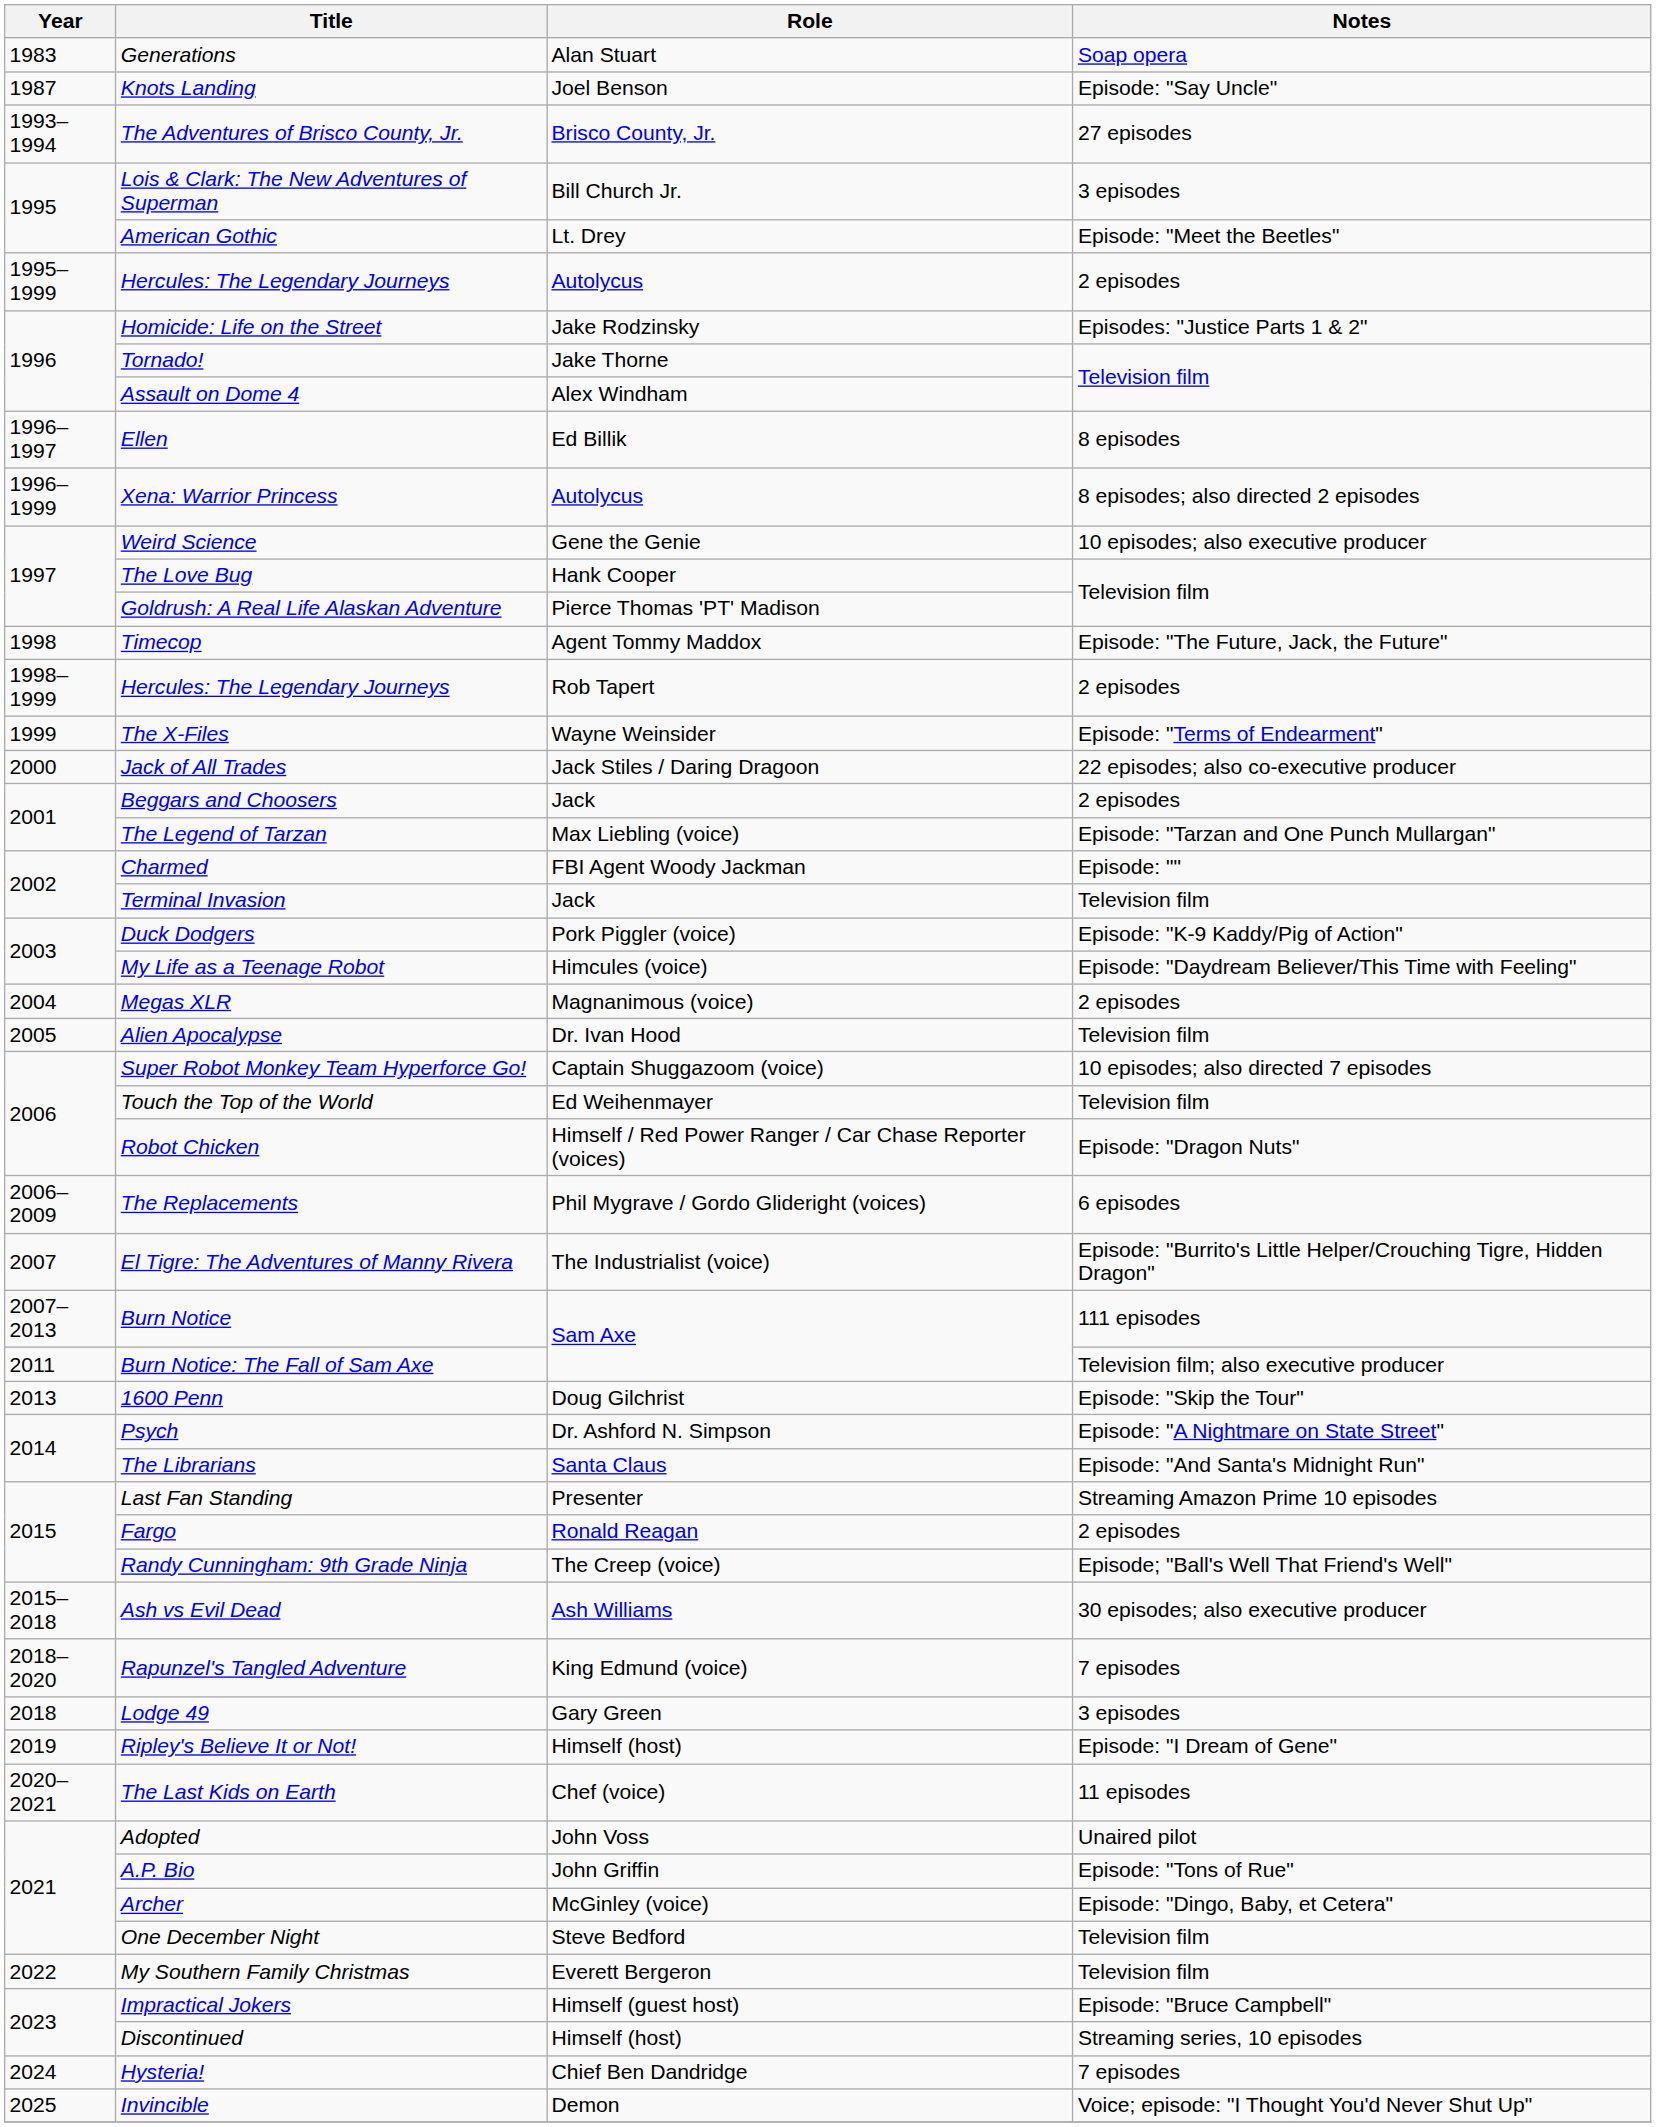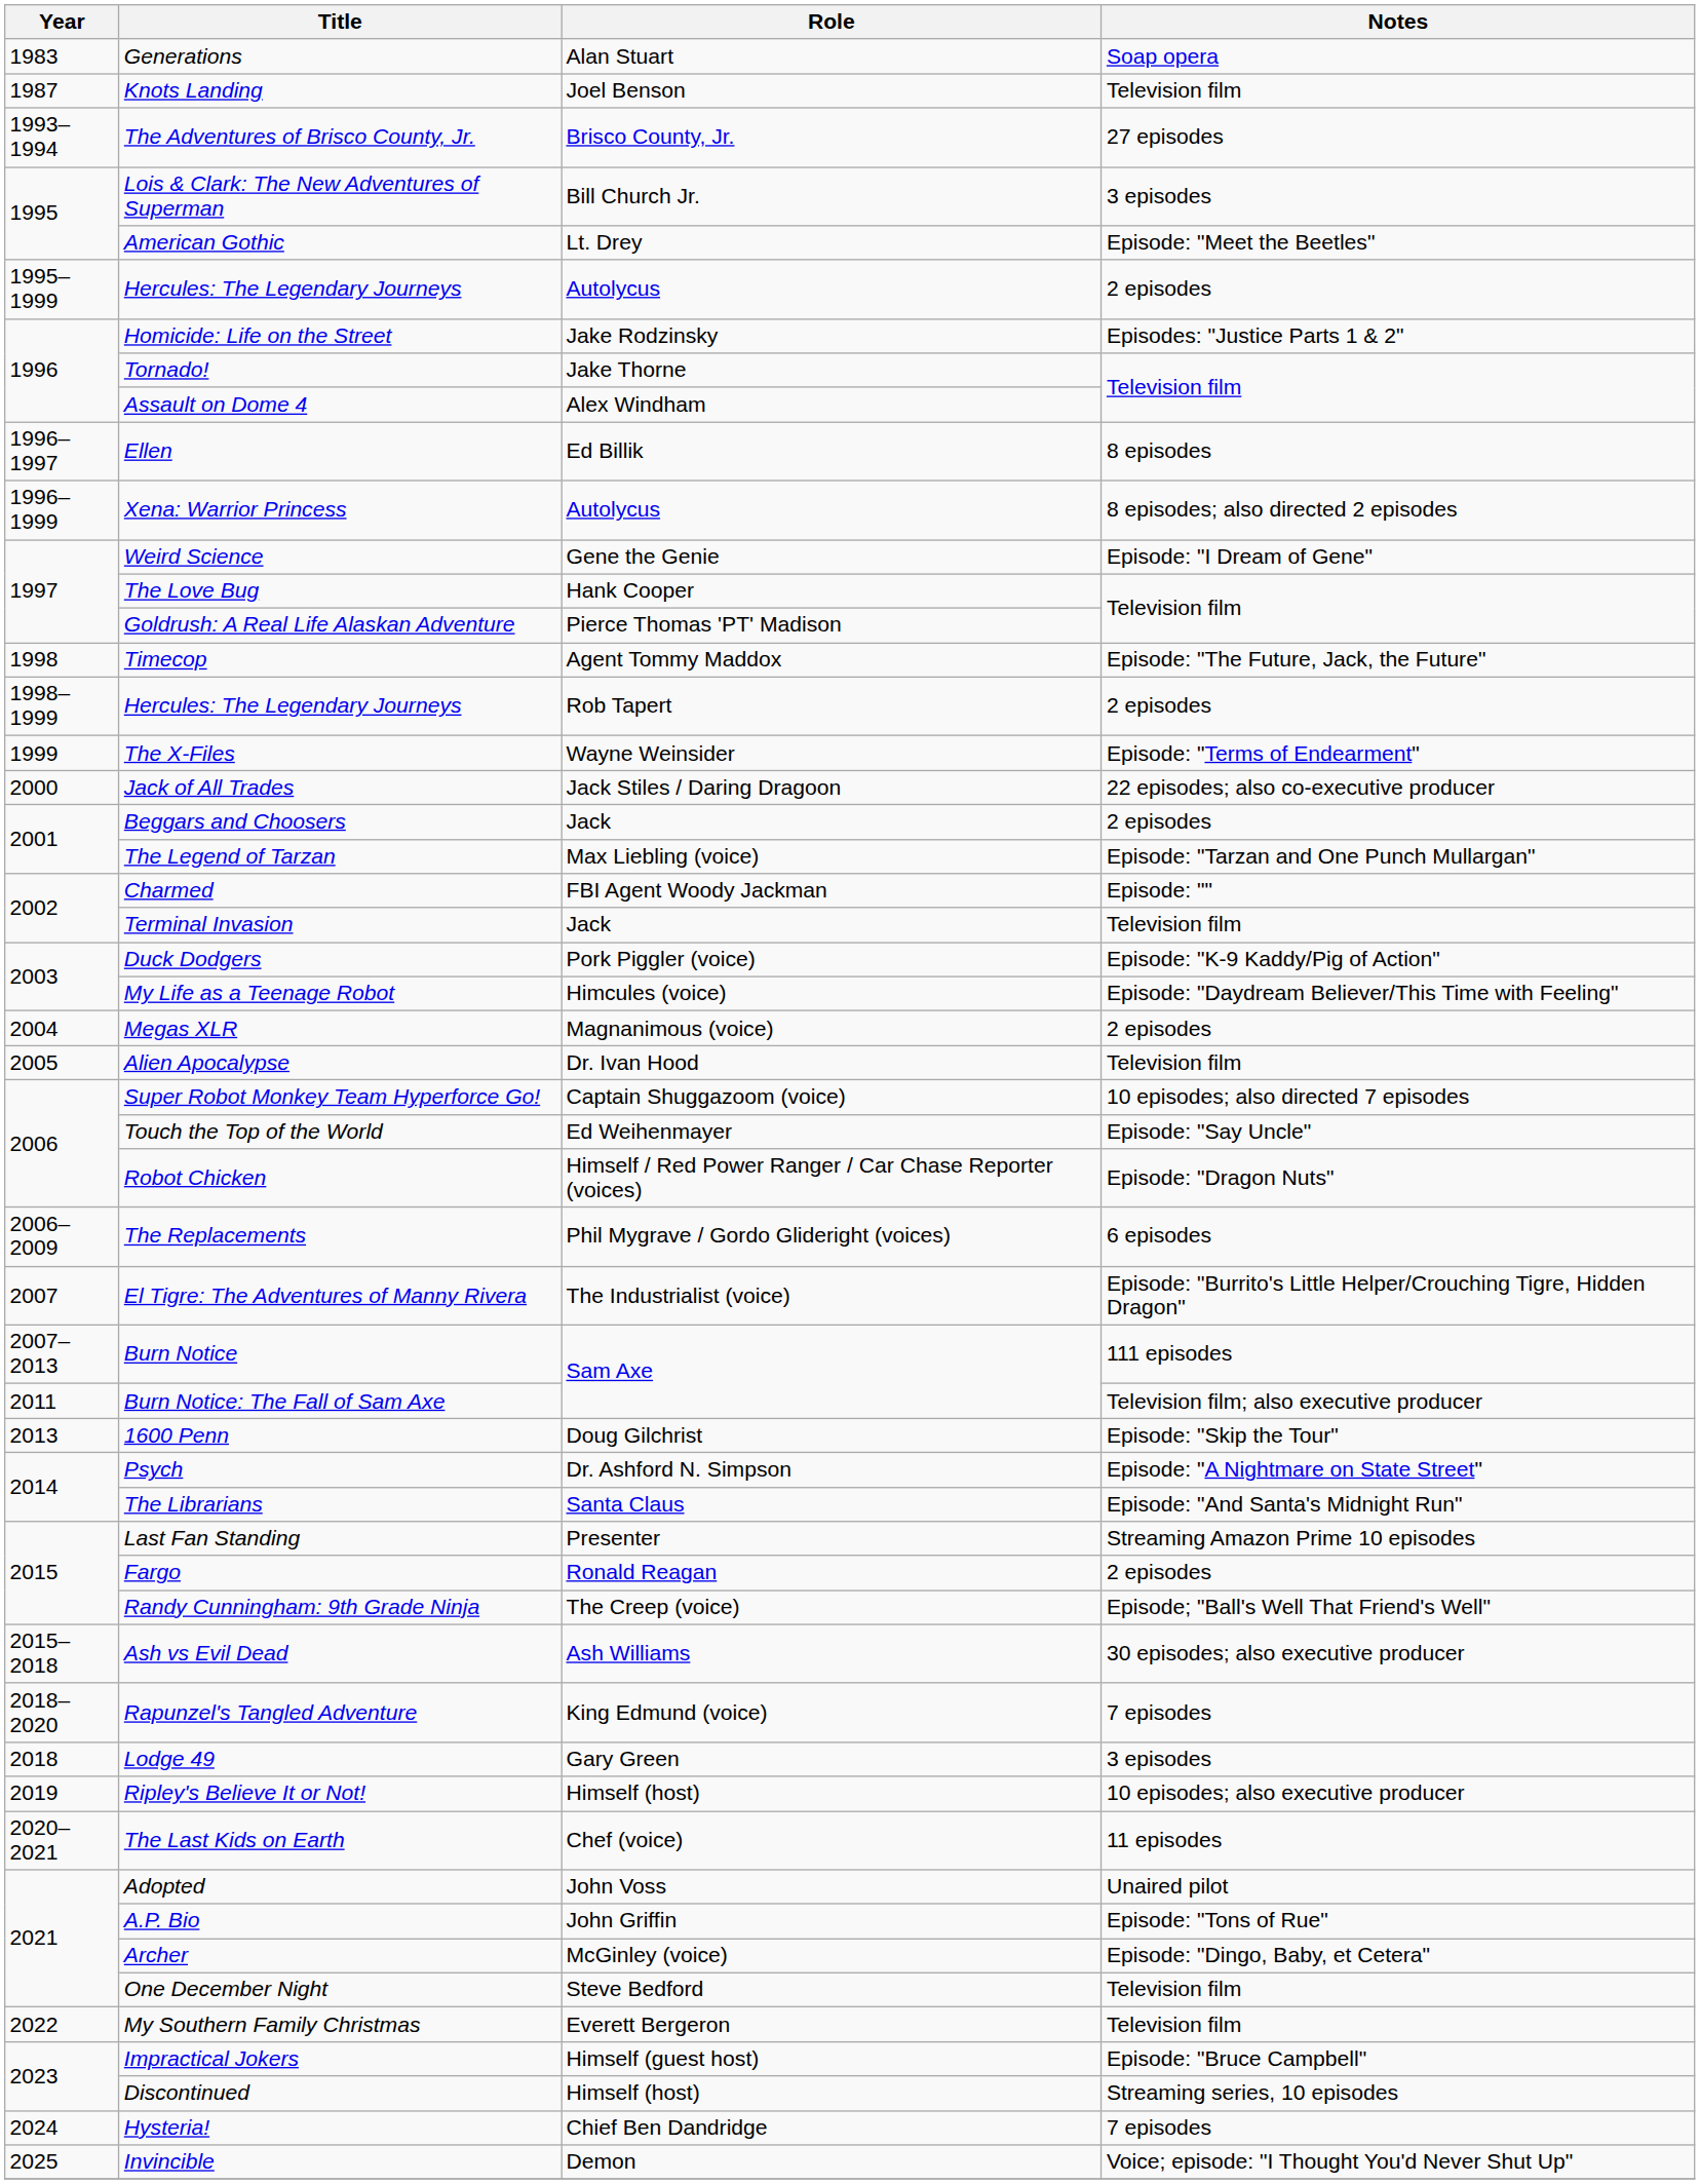 <table class="wikitable sortable">
 <tr>
 <th>Year</th>
 <th>Title</th>
 <th>Role</th>
 <th>Notes</th>
 </tr>
 <tr>
 <td>1983</td>
 <td><em>Generations</em></td>
 <td>Alan Stuart</td>
 <td><a href='#'>Soap opera</a></td>
 </tr>
 <tr>
 <td>1987</td>
 <td><em><a href='#'>Knots Landing</a></em></td>
 <td>Joel Benson</td>
-<td>Episode: "Say Uncle"</td>
+<td>Television film</td>
 </tr>
 <tr>
 <td>1993–1994</td>
 <td><em><a href='#'>The Adventures of Brisco County, Jr.</a></em></td>
 <td><a href='#'>Brisco County, Jr.</a></td>
 <td>27 episodes</td>
 </tr>
 <tr>
 <td rowspan="2">1995</td>
 <td><em><a href='#'>Lois & Clark: The New Adventures of Superman</a></em></td>
 <td>Bill Church Jr.</td>
 <td>3 episodes</td>
 </tr>
 <tr>
 <td><em><a href='#'>American Gothic</a></em></td>
 <td>Lt. Drey</td>
 <td>Episode: "Meet the Beetles"</td>
 </tr>
 <tr>
 <td>1995–1999</td>
 <td><em><a href='#'>Hercules: The Legendary Journeys</a></em></td>
 <td><a href='#'>Autolycus</a></td>
 <td>2 episodes</td>
 </tr>
 <tr>
 <td rowspan="3">1996</td>
 <td><em><a href='#'>Homicide: Life on the Street</a></em></td>
 <td>Jake Rodzinsky</td>
 <td>Episodes: "Justice Parts 1 & 2"</td>
 </tr>
 <tr>
 <td><em><a href='#'>Tornado!</a></em></td>
 <td>Jake Thorne</td>
 <td rowspan="2"><a href='#'>Television film</a></td>
 </tr>
 <tr>
 <td><em><a href='#'>Assault on Dome 4</a></em></td>
 <td>Alex Windham</td>
 </tr>
 <tr>
 <td>1996–1997</td>
 <td><em><a href='#'>Ellen</a></em></td>
 <td>Ed Billik</td>
 <td>8 episodes</td>
 </tr>
 <tr>
 <td>1996–1999</td>
 <td><em><a href='#'>Xena: Warrior Princess</a></em></td>
 <td><a href='#'>Autolycus</a></td>
 <td>8 episodes; also directed 2 episodes</td>
 </tr>
 <tr>
 <td rowspan="3">1997</td>
 <td><em><a href='#'>Weird Science</a></em></td>
 <td>Gene the Genie</td>
-<td>10 episodes; also executive producer</td>
+<td>Episode: "I Dream of Gene"</td>
 </tr>
 <tr>
 <td><em><a href='#'>The Love Bug</a></em></td>
 <td>Hank Cooper</td>
 <td rowspan="2">Television film</td>
 </tr>
 <tr>
 <td><em><a href='#'>Goldrush: A Real Life Alaskan Adventure</a></em></td>
 <td>Pierce Thomas 'PT' Madison</td>
 </tr>
 <tr>
 <td>1998</td>
 <td><em><a href='#'>Timecop</a></em></td>
 <td>Agent Tommy Maddox</td>
 <td>Episode: "The Future, Jack, the Future"</td>
 </tr>
 <tr>
 <td>1998–1999</td>
 <td><em><a href='#'>Hercules: The Legendary Journeys</a></em></td>
 <td>Rob Tapert</td>
 <td>2 episodes</td>
 </tr>
 <tr>
 <td>1999</td>
 <td><em><a href='#'>The X-Files</a></em></td>
 <td>Wayne Weinsider</td>
 <td>Episode: "<a href='#'>Terms of Endearment</a>"</td>
 </tr>
 <tr>
 <td>2000</td>
 <td><em><a href='#'>Jack of All Trades</a></em></td>
 <td>Jack Stiles / Daring Dragoon</td>
 <td>22 episodes; also co-executive producer</td>
 </tr>
 <tr>
 <td rowspan="2">2001</td>
 <td><em><a href='#'>Beggars and Choosers</a></em></td>
 <td>Jack</td>
 <td>2 episodes</td>
 </tr>
 <tr>
 <td><em><a href='#'>The Legend of Tarzan</a></em></td>
 <td>Max Liebling (voice)</td>
 <td>Episode: "Tarzan and One Punch Mullargan"</td>
 </tr>
 <tr>
 <td rowspan="2">2002</td>
 <td><em><a href='#'>Charmed</a></em></td>
 <td>FBI Agent Woody Jackman</td>
 <td>Episode: ""</td>
 </tr>
 <tr>
 <td><em><a href='#'>Terminal Invasion</a></em></td>
 <td>Jack</td>
 <td>Television film</td>
 </tr>
 <tr>
 <td rowspan="2">2003</td>
 <td><em><a href='#'>Duck Dodgers</a></em></td>
 <td>Pork Piggler (voice)</td>
 <td>Episode: "K-9 Kaddy/Pig of Action"</td>
 </tr>
 <tr>
 <td><em><a href='#'>My Life as a Teenage Robot</a></em></td>
 <td>Himcules (voice)</td>
 <td>Episode: "Daydream Believer/This Time with Feeling"</td>
 </tr>
 <tr>
 <td>2004</td>
 <td><em><a href='#'>Megas XLR</a></em></td>
 <td>Magnanimous (voice)</td>
 <td>2 episodes</td>
 </tr>
 <tr>
 <td>2005</td>
 <td><em><a href='#'>Alien Apocalypse</a></em></td>
 <td>Dr. Ivan Hood</td>
 <td>Television film</td>
 </tr>
 <tr>
 <td rowspan="3">2006</td>
 <td><em><a href='#'>Super Robot Monkey Team Hyperforce Go!</a></em></td>
 <td>Captain Shuggazoom (voice)</td>
 <td>10 episodes; also directed 7 episodes</td>
 </tr>
 <tr>
 <td><em>Touch the Top of the World</em></td>
 <td>Ed Weihenmayer</td>
-<td>Television film</td>
+<td>Episode: "Say Uncle"</td>
 </tr>
 <tr>
 <td><em><a href='#'>Robot Chicken</a></em></td>
 <td>Himself / Red Power Ranger / Car Chase Reporter (voices)</td>
 <td>Episode: "Dragon Nuts"</td>
 </tr>
 <tr>
 <td>2006–2009</td>
 <td><em><a href='#'>The Replacements</a></em></td>
 <td>Phil Mygrave / Gordo Glideright (voices)</td>
 <td>6 episodes</td>
 </tr>
 <tr>
 <td>2007</td>
 <td><em><a href='#'>El Tigre: The Adventures of Manny Rivera</a></em></td>
 <td>The Industrialist (voice)</td>
 <td>Episode: "Burrito's Little Helper/Crouching Tigre, Hidden Dragon"</td>
 </tr>
 <tr>
 <td>2007–2013</td>
 <td><em><a href='#'>Burn Notice</a></em></td>
 <td rowspan="2"><a href='#'>Sam Axe</a></td>
 <td>111 episodes</td>
 </tr>
 <tr>
 <td>2011</td>
 <td><em><a href='#'>Burn Notice: The Fall of Sam Axe</a></em></td>
 <td>Television film; also executive producer</td>
 </tr>
 <tr>
 <td>2013</td>
 <td><em><a href='#'>1600 Penn</a></em></td>
 <td>Doug Gilchrist</td>
 <td>Episode: "Skip the Tour"</td>
 </tr>
 <tr>
 <td rowspan="2">2014</td>
 <td><em><a href='#'>Psych</a></em></td>
 <td>Dr. Ashford N. Simpson</td>
 <td>Episode: "<a href='#'>A Nightmare on State Street</a>"</td>
 </tr>
 <tr>
 <td><em><a href='#'>The Librarians</a></em></td>
 <td><a href='#'>Santa Claus</a></td>
 <td>Episode: "And Santa's Midnight Run"</td>
 </tr>
 <tr>
 <td rowspan="3">2015</td>
 <td><em>Last Fan Standing</em></td>
 <td>Presenter</td>
 <td>Streaming Amazon Prime 10 episodes</td>
 </tr>
 <tr>
 <td><em><a href='#'>Fargo</a></em></td>
 <td><a href='#'>Ronald Reagan</a></td>
 <td>2 episodes</td>
 </tr>
 <tr>
 <td><em><a href='#'>Randy Cunningham: 9th Grade Ninja</a></em></td>
 <td>The Creep (voice)</td>
 <td>Episode; "Ball's Well That Friend's Well"</td>
 </tr>
 <tr>
 <td>2015–2018</td>
 <td><em><a href='#'>Ash vs Evil Dead</a></em></td>
 <td><a href='#'>Ash Williams</a></td>
 <td>30 episodes; also executive producer</td>
 </tr>
 <tr>
 <td>2018–2020</td>
 <td><em><a href='#'>Rapunzel's Tangled Adventure</a></em></td>
 <td>King Edmund (voice)</td>
 <td>7 episodes</td>
 </tr>
 <tr>
 <td>2018</td>
 <td><em><a href='#'>Lodge 49</a></em></td>
 <td>Gary Green</td>
 <td>3 episodes</td>
 </tr>
 <tr>
 <td>2019</td>
 <td><em><a href='#'>Ripley's Believe It or Not!</a></em></td>
 <td>Himself (host)</td>
-<td>Episode: "I Dream of Gene"</td>
+<td>10 episodes; also executive producer</td>
 </tr>
 <tr>
 <td>2020–2021</td>
 <td><em><a href='#'>The Last Kids on Earth</a></em></td>
 <td>Chef (voice)</td>
 <td>11 episodes</td>
 </tr>
 <tr>
 <td rowspan="4">2021</td>
 <td><em>Adopted</em></td>
 <td>John Voss</td>
 <td>Unaired pilot</td>
 </tr>
 <tr>
 <td><em><a href='#'>A.P. Bio</a></em></td>
 <td>John Griffin</td>
 <td>Episode: "Tons of Rue"</td>
 </tr>
 <tr>
 <td><em><a href='#'>Archer</a></em></td>
 <td>McGinley (voice)</td>
 <td>Episode: "Dingo, Baby, et Cetera"</td>
 </tr>
 <tr>
 <td><em>One December Night</em></td>
 <td>Steve Bedford</td>
 <td>Television film</td>
 </tr>
 <tr>
 <td>2022</td>
 <td><em>My Southern Family Christmas</em></td>
 <td>Everett Bergeron</td>
 <td>Television film</td>
 </tr>
 <tr>
 <td rowspan="2">2023</td>
 <td><em><a href='#'>Impractical Jokers</a></em></td>
 <td>Himself (guest host)</td>
 <td>Episode: "Bruce Campbell"</td>
 </tr>
 <tr>
 <td><em>Discontinued</em></td>
 <td>Himself (host)</td>
 <td>Streaming series, 10 episodes</td>
 </tr>
 <tr>
 <td>2024</td>
 <td><em><a href='#'>Hysteria!</a></em></td>
 <td>Chief Ben Dandridge</td>
 <td>7 episodes</td>
 </tr>
 <tr>
 <td>2025</td>
 <td><em><a href='#'>Invincible</a></em></td>
 <td>Demon</td>
 <td>Voice; episode: "I Thought You'd Never Shut Up"</td>
 </tr>
 <tr>
 </tr>
 </table>
